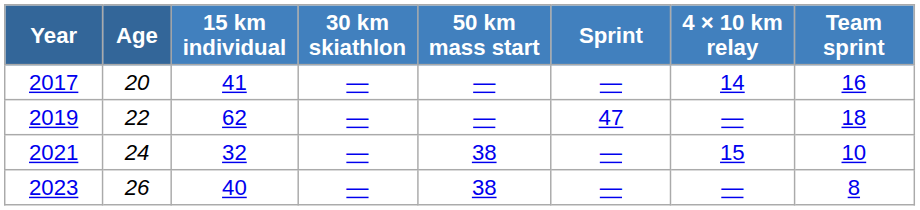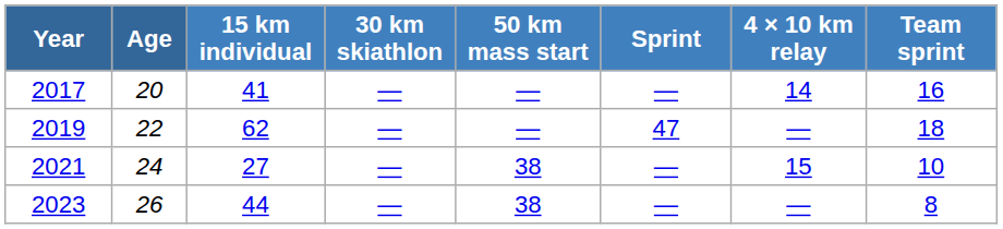 <table class="wikitable" style="font-size:95%; text-align:center; border:grey solid 1px; border-collapse:collapse; background:#ffffff;">
 <tr>
 <th style="background-color:#369; color:white; width:60px;"> Year </th>
 <th style="background-color:#369; color:white; width:40px;"> Age </th>
 <th style="background-color:#4180be; color:white; width:75px;"> 15 km <br> individual </th>
 <th style="background-color:#4180be; color:white; width:75px;"> 30 km <br> skiathlon </th>
 <th style="background-color:#4180be; color:white; width:75px;"> 50 km <br> mass start </th>
 <th style="background-color:#4180be; color:white; width:75px;"> Sprint </th>
 <th style="background-color:#4180be; color:white; width:75px;"> 4 × 10 km <br> relay </th>
 <th style="background-color:#4180be; color:white; width:75px;"> Team <br> sprint </th>
 </tr>
 <tr>
 <td><a href='#'>2017</a></td>
 <td><em>20</em></td>
 <td><a href='#'>41</a></td>
 <td><a href='#'>—</a></td>
 <td><a href='#'>—</a></td>
 <td><a href='#'>—</a></td>
 <td><a href='#'>14</a></td>
 <td><a href='#'>16</a></td>
 </tr>
 <tr>
 <td><a href='#'>2019</a></td>
 <td><em>22</em></td>
 <td><a href='#'>62</a></td>
 <td><a href='#'>—</a></td>
 <td><a href='#'>—</a></td>
 <td><a href='#'>47</a></td>
 <td><a href='#'>—</a></td>
 <td><a href='#'>18</a></td>
 </tr>
 <tr>
 <td><a href='#'>2021</a></td>
 <td><em>24</em></td>
-<td><a href='#'>32</a></td>
+<td><a href='#'>27</a></td>
 <td><a href='#'>—</a></td>
 <td><a href='#'>38</a></td>
 <td><a href='#'>—</a></td>
 <td><a href='#'>15</a></td>
 <td><a href='#'>10</a></td>
 </tr>
 <tr>
 <td><a href='#'>2023</a></td>
 <td><em>26</em></td>
-<td><a href='#'>40</a></td>
+<td><a href='#'>44</a></td>
 <td><a href='#'>—</a></td>
 <td><a href='#'>38</a></td>
 <td><a href='#'>—</a></td>
 <td><a href='#'>—</a></td>
 <td><a href='#'>8</a></td>
 </tr>
 </table>
